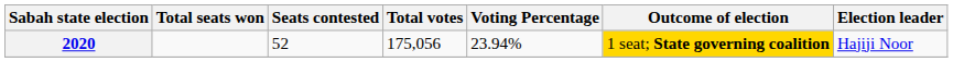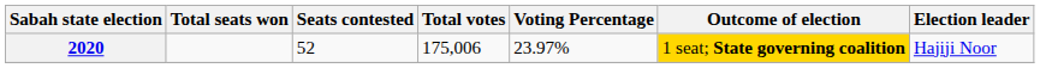 <table class="wikitable">
 <tr>
 <th>Sabah state election</th>
 <th>Total seats won</th>
 <th>Seats contested</th>
 <th>Total votes</th>
 <th>Voting Percentage</th>
 <th>Outcome of election</th>
 <th>Election leader</th>
 </tr>
 <tr>
 <th><a href='#'>2020</a></th>
 <td></td>
 <td>52</td>
-<td>175,056</td>
-<td>23.94%</td>
+<td>175,006</td>
+<td>23.97%</td>
 <td style="background: gold;"> 1 seat; <strong>State governing coalition</strong><br></td>
 <td><a href='#'>Hajiji Noor</a></td>
 </tr>
 <tr>
 </tr>
 </table>
